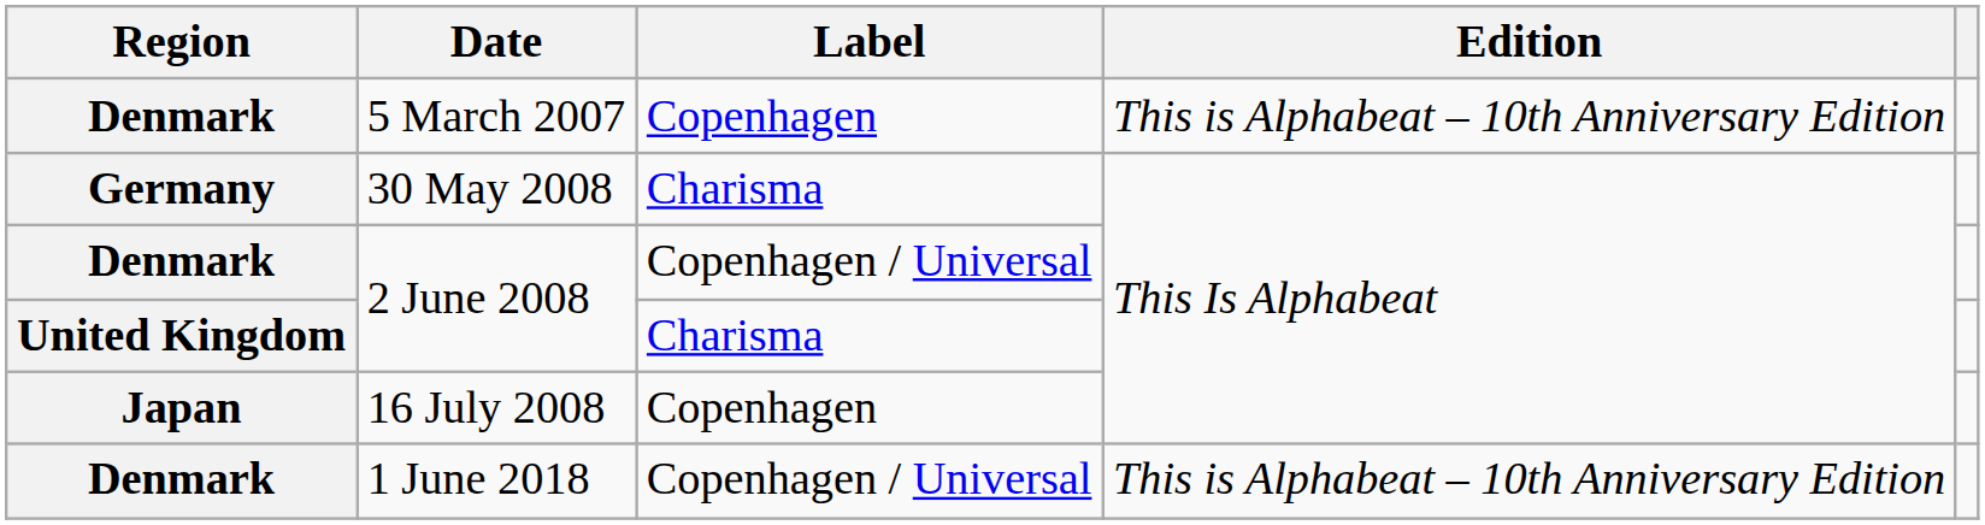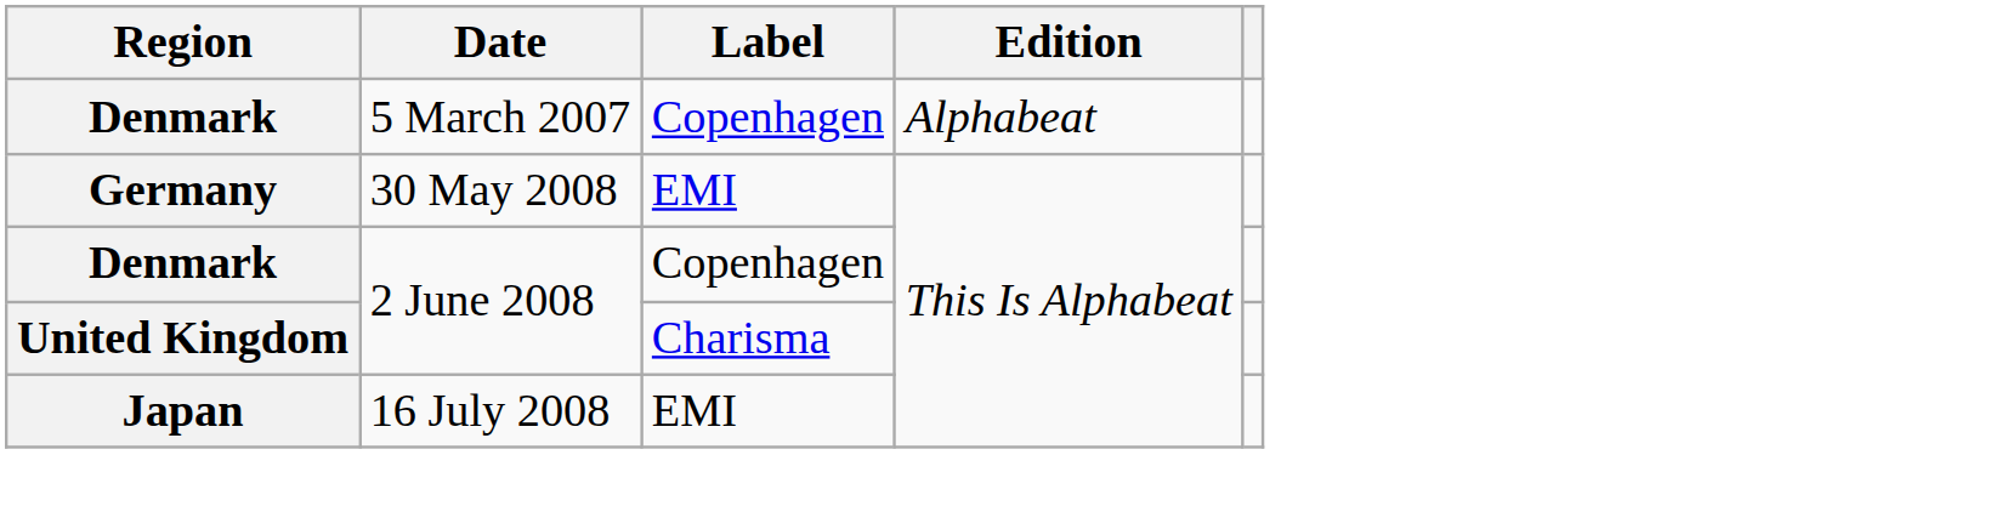 <table class="wikitable plainrowheaders">
 <tr>
 <th scope="col">Region</th>
 <th scope="col">Date</th>
 <th scope="col">Label</th>
 <th scope="col">Edition</th>
 <th scope="col"></th>
 </tr>
 <tr>
 <th scope="row">Denmark</th>
 <td>5 March 2007</td>
 <td><a href='#'>Copenhagen</a></td>
-<td><em>This is Alphabeat – 10th Anniversary Edition</em></td>
+<td><em>Alphabeat</em></td>
 <td align="center"></td>
 </tr>
 <tr>
 <th scope="row">Germany</th>
 <td>30 May 2008</td>
-<td><a href='#'>Charisma</a></td>
+<td><a href='#'>EMI</a></td>
 <td rowspan="4"><em>This Is Alphabeat</em></td>
 <td align="center"></td>
 </tr>
 <tr>
 <th scope="row">Denmark</th>
 <td rowspan="2">2 June 2008</td>
-<td>Copenhagen / <a href='#'>Universal</a></td>
+<td>Copenhagen</td>
 <td align="center"></td>
 </tr>
 <tr>
 <th scope="row">United Kingdom</th>
 <td><a href='#'>Charisma</a></td>
 <td align="center"></td>
 </tr>
 <tr>
 <th scope="row">Japan</th>
 <td>16 July 2008</td>
-<td>Copenhagen</td>
-<td align="center"></td>
-</tr>
-<tr>
-<th scope="row">Denmark</th>
-<td>1 June 2018</td>
-<td>Copenhagen / <a href='#'>Universal</a></td>
-<td><em>This is Alphabeat – 10th Anniversary Edition</em></td>
+<td>EMI</td>
 <td align="center"></td>
 </tr>
 </table>
